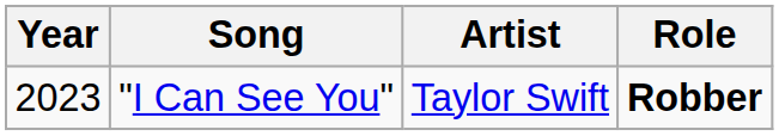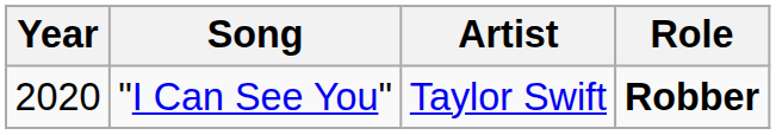 <table class="wikitable">
 <tr>
 <th>Year</th>
 <th>Song</th>
 <th>Artist</th>
 <th>Role</th>
 </tr>
 <tr>
-<td>2023</td>
+<td>2020</td>
 <td>"<a href='#'>I Can See You</a>"</td>
 <td><a href='#'>Taylor Swift</a></td>
 <td><strong>Robber</strong></td>
 </tr>
 </table>
